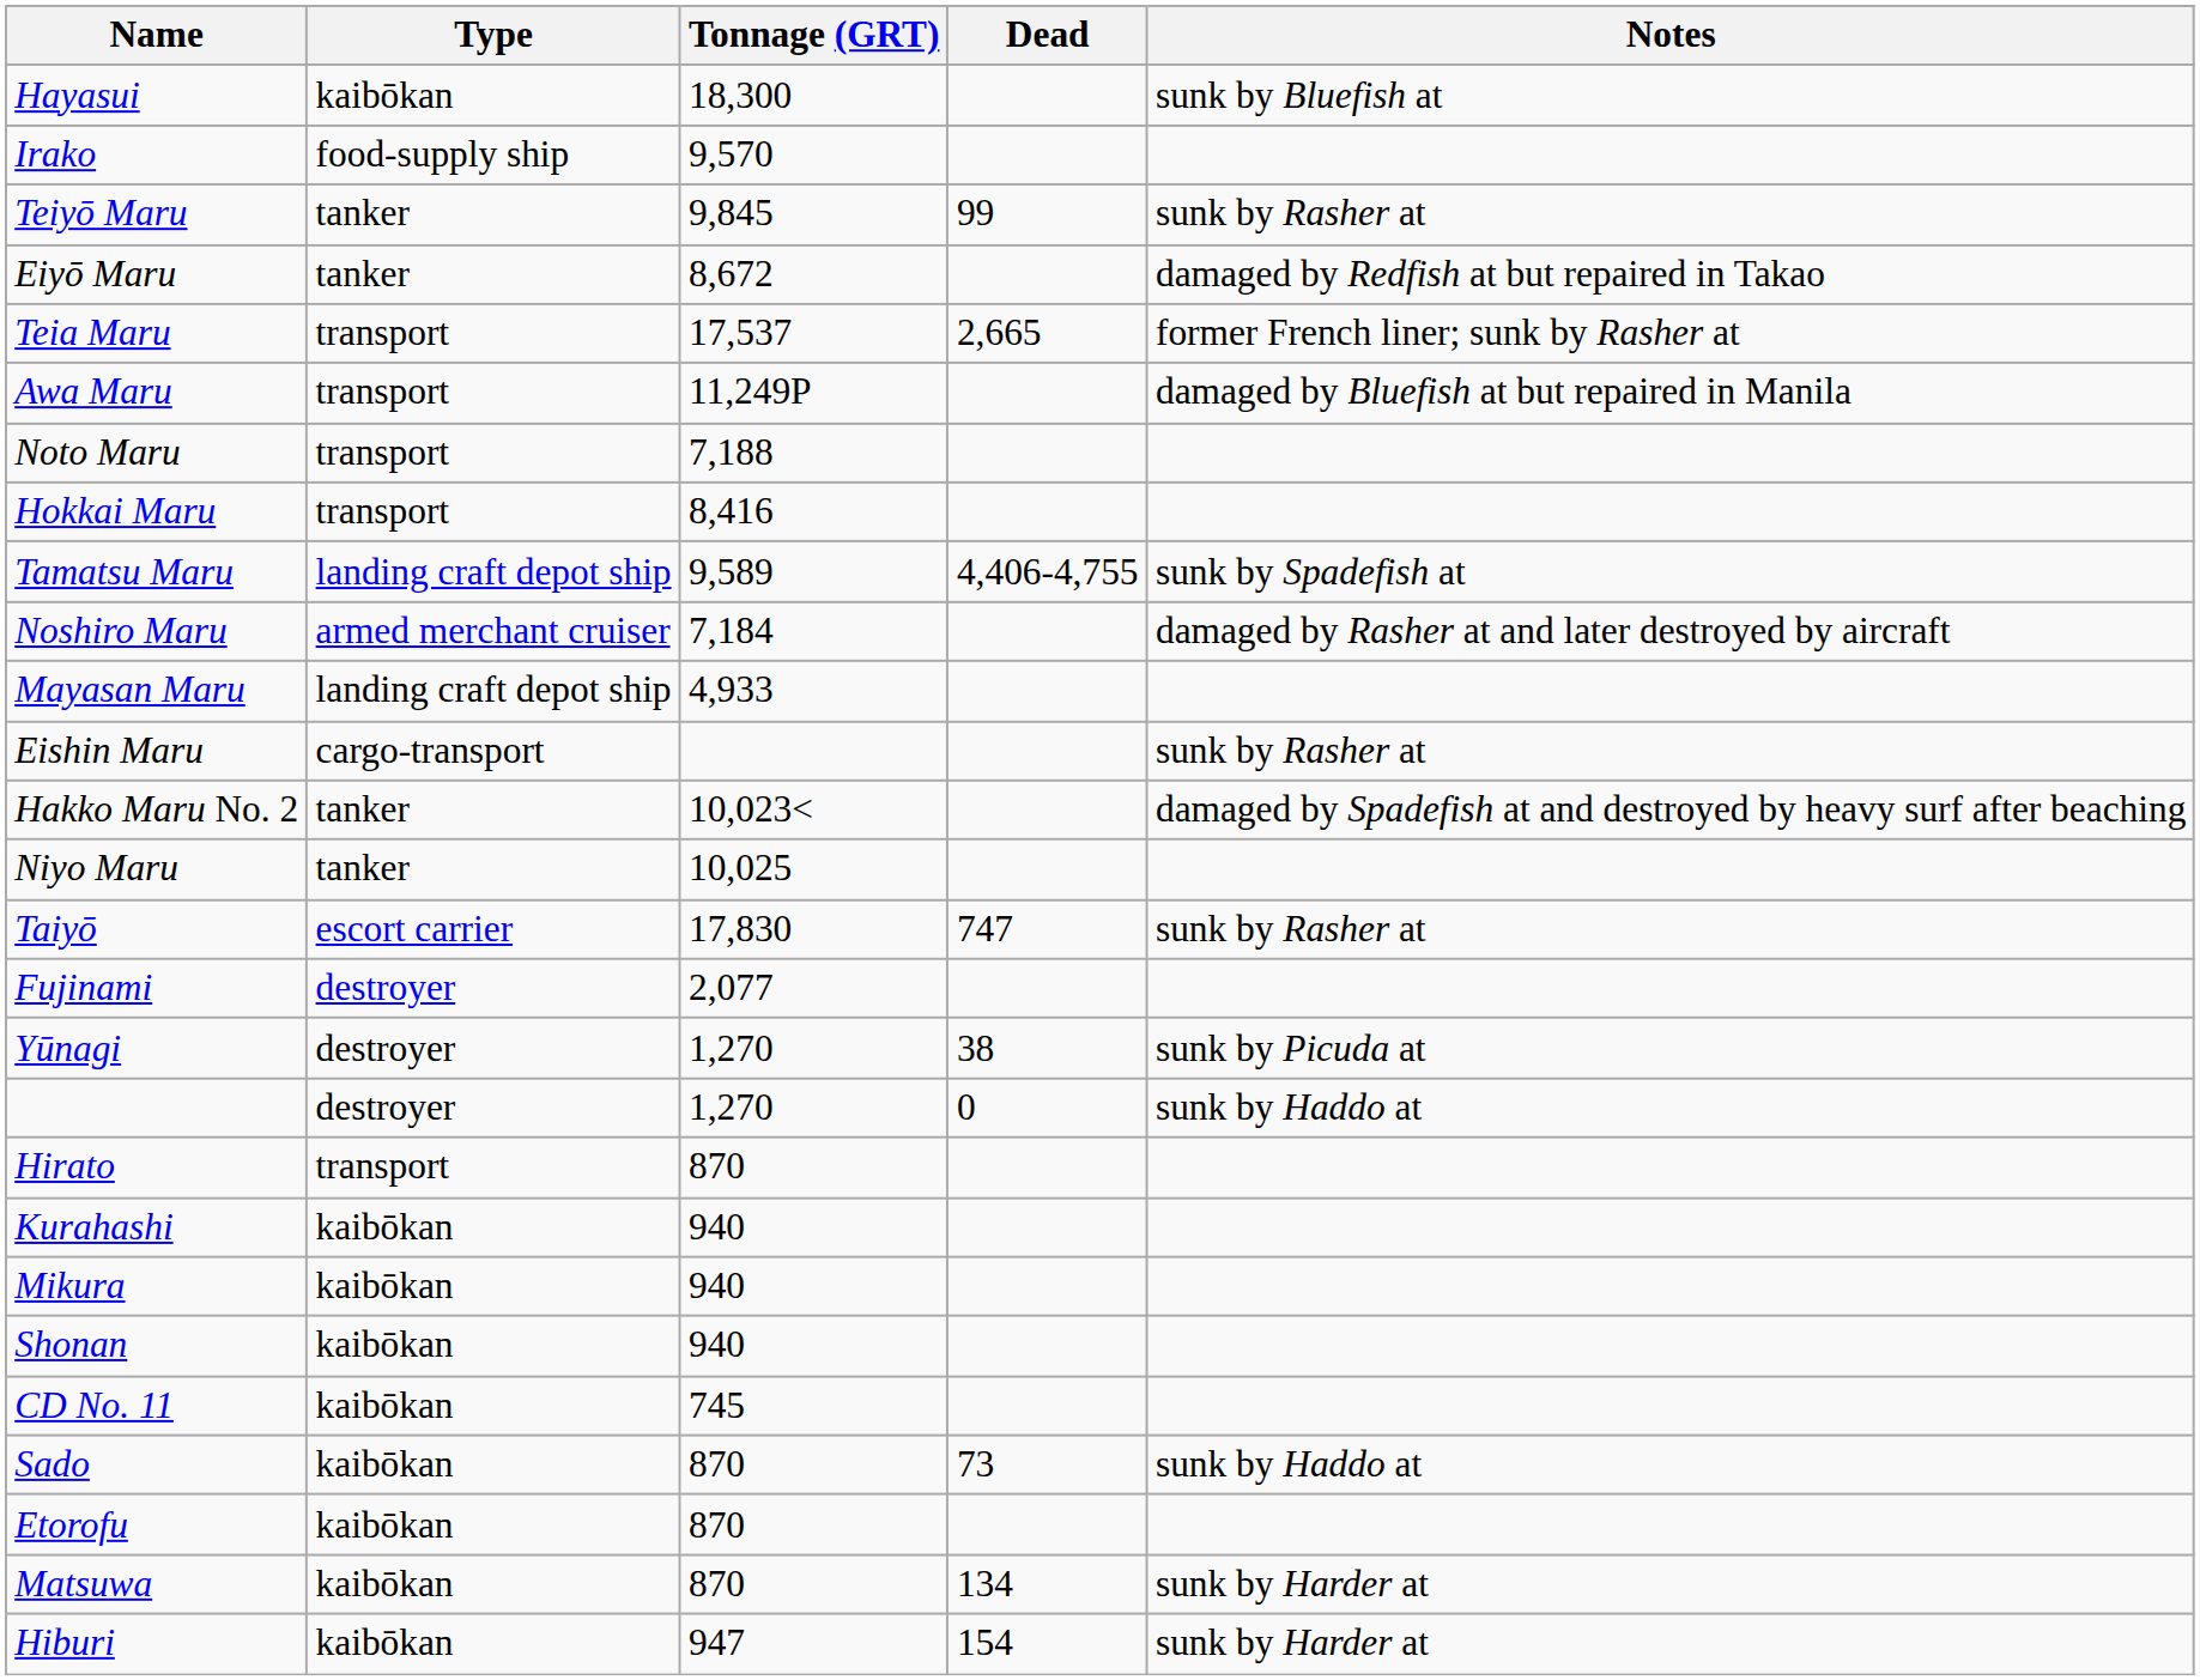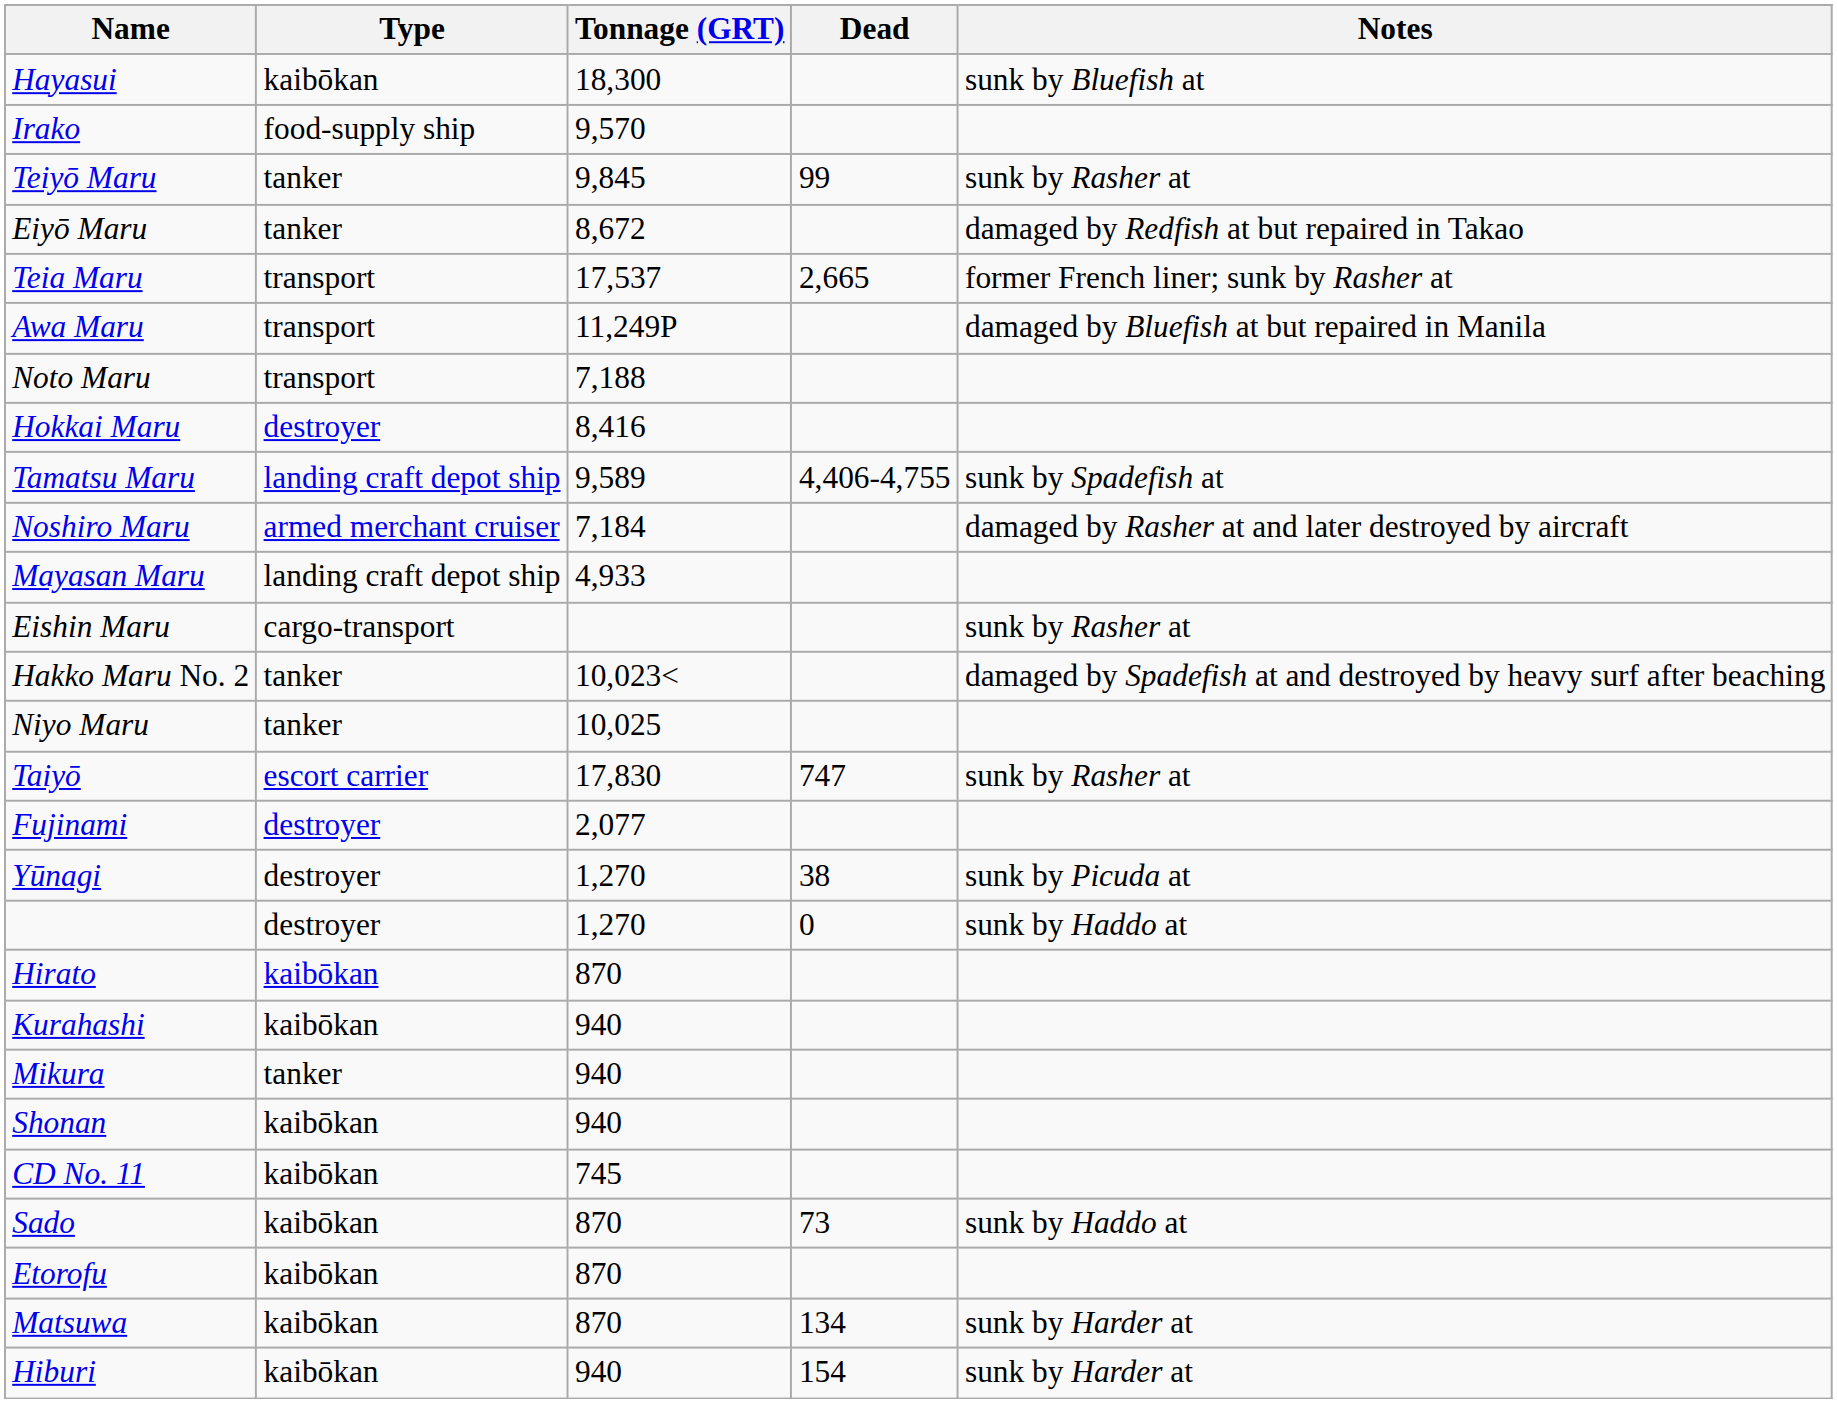 <table class="wikitable">
 <tr>
 <th>Name</th>
 <th>Type</th>
 <th>Tonnage <a href='#'>(GRT)</a></th>
 <th>Dead</th>
 <th>Notes</th>
 </tr>
 <tr>
 <td><a href='#'><em>Hayasui</em></a></td>
 <td>kaibōkan</td>
 <td>18,300</td>
 <td></td>
 <td>sunk by <em>Bluefish</em> at </td>
 </tr>
 <tr>
 <td><a href='#'><em>Irako</em></a></td>
 <td>food-supply ship</td>
 <td>9,570</td>
 <td></td>
 <td></td>
 </tr>
 <tr>
 <td><a href='#'><em>Teiyō Maru</em></a></td>
 <td>tanker</td>
 <td>9,845</td>
 <td>99</td>
 <td>sunk by <em>Rasher</em> at </td>
 </tr>
 <tr>
 <td><em>Eiyō Maru</em></td>
 <td>tanker</td>
 <td>8,672</td>
 <td></td>
 <td>damaged by <em>Redfish</em> at  but repaired in Takao</td>
 </tr>
 <tr>
 <td><em><a href='#'>Teia Maru</a></em></td>
 <td>transport</td>
 <td>17,537</td>
 <td>2,665</td>
 <td>former French liner; sunk by <em>Rasher</em> at </td>
 </tr>
 <tr>
 <td><a href='#'><em>Awa Maru</em></a></td>
 <td>transport</td>
 <td>11,249P</td>
 <td></td>
 <td>damaged by <em>Bluefish</em> at  but repaired in Manila</td>
 </tr>
 <tr>
 <td><em>Noto Maru</em></td>
 <td>transport</td>
 <td>7,188</td>
 <td></td>
 <td></td>
 </tr>
 <tr>
 <td><em><a href='#'>Hokkai Maru</a></em></td>
-<td>transport</td>
+<td><a href='#'>destroyer</a></td>
 <td>8,416</td>
 <td></td>
 <td></td>
 </tr>
 <tr>
 <td><em><a href='#'>Tamatsu Maru</a></em></td>
 <td><a href='#'>landing craft depot ship</a></td>
 <td>9,589</td>
 <td>4,406-4,755</td>
 <td>sunk by <em>Spadefish</em> at </td>
 </tr>
 <tr>
 <td><em><a href='#'>Noshiro Maru</a></em></td>
 <td><a href='#'>armed merchant cruiser</a></td>
 <td>7,184</td>
 <td></td>
 <td>damaged by <em>Rasher</em> at  and later destroyed by aircraft</td>
 </tr>
 <tr>
 <td><em><a href='#'>Mayasan Maru</a></em></td>
 <td>landing craft depot ship</td>
 <td>4,933</td>
 <td></td>
 <td></td>
 </tr>
 <tr>
 <td><em>Eishin Maru</em></td>
 <td>cargo-transport</td>
 <td></td>
 <td></td>
 <td>sunk by <em>Rasher</em> at </td>
 </tr>
 <tr>
 <td><em>Hakko Maru</em> No. 2</td>
 <td>tanker</td>
 <td>10,023<</td>
 <td></td>
 <td>damaged by <em>Spadefish</em> at  and destroyed by heavy surf after beaching</td>
 </tr>
 <tr>
 <td><em>Niyo Maru</em></td>
 <td>tanker</td>
 <td>10,025</td>
 <td></td>
 <td></td>
 </tr>
 <tr>
 <td><a href='#'><em>Taiyō</em></a></td>
 <td><a href='#'>escort carrier</a></td>
 <td>17,830</td>
 <td>747</td>
 <td>sunk by <em>Rasher</em> at </td>
 </tr>
 <tr>
 <td><a href='#'><em>Fujinami</em></a></td>
 <td><a href='#'>destroyer</a></td>
 <td>2,077</td>
 <td></td>
 <td></td>
 </tr>
 <tr>
 <td><a href='#'><em>Yūnagi</em></a></td>
 <td>destroyer</td>
 <td>1,270</td>
 <td>38</td>
 <td>sunk by <em>Picuda</em> at </td>
 </tr>
 <tr>
 <td></td>
 <td>destroyer</td>
 <td>1,270</td>
 <td>0</td>
 <td>sunk by <em>Haddo</em> at </td>
 </tr>
 <tr>
 <td><a href='#'><em>Hirato</em></a></td>
-<td>transport</td>
+<td><a href='#'>kaibōkan</a></td>
 <td>870</td>
 <td></td>
 <td></td>
 </tr>
 <tr>
 <td><a href='#'><em>Kurahashi</em></a></td>
 <td>kaibōkan</td>
 <td>940</td>
 <td></td>
 <td></td>
 </tr>
 <tr>
 <td><a href='#'><em>Mikura</em></a></td>
-<td>kaibōkan</td>
+<td>tanker</td>
 <td>940</td>
 <td></td>
 <td></td>
 </tr>
 <tr>
 <td><a href='#'><em>Shonan</em></a></td>
 <td>kaibōkan</td>
 <td>940</td>
 <td></td>
 <td></td>
 </tr>
 <tr>
 <td><a href='#'><em>CD No. 11</em></a></td>
 <td>kaibōkan</td>
 <td>745</td>
 <td></td>
 <td></td>
 </tr>
 <tr>
 <td><a href='#'><em>Sado</em></a></td>
 <td>kaibōkan</td>
 <td>870</td>
 <td>73</td>
 <td>sunk by <em>Haddo</em> at </td>
 </tr>
 <tr>
 <td><a href='#'><em>Etorofu</em></a></td>
 <td>kaibōkan</td>
 <td>870</td>
 <td></td>
 <td></td>
 </tr>
 <tr>
 <td><a href='#'><em>Matsuwa</em></a></td>
 <td>kaibōkan</td>
 <td>870</td>
 <td>134</td>
 <td>sunk by <em>Harder</em> at </td>
 </tr>
 <tr>
 <td><a href='#'><em>Hiburi</em></a></td>
 <td>kaibōkan</td>
-<td>947</td>
+<td>940</td>
 <td>154</td>
 <td>sunk by <em>Harder</em> at </td>
 </tr>
 </table>
